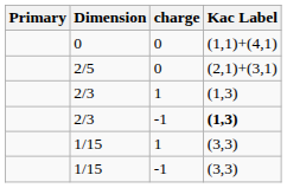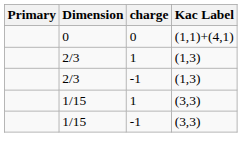 <table class="wikitable">
 <tr>
 <th>Primary</th>
 <th>Dimension</th>
 <th> charge</th>
 <th>Kac Label</th>
 </tr>
 <tr>
 <td></td>
 <td>0</td>
 <td>0</td>
 <td>(1,1)+(4,1)</td>
 </tr>
 <tr>
 <td></td>
-<td>2/5</td>
-<td>0</td>
-<td>(2,1)+(3,1)</td>
-</tr>
-<tr>
-<td></td>
 <td>2/3</td>
 <td>1</td>
 <td>(1,3)</td>
 </tr>
 <tr>
 <td></td>
 <td>2/3</td>
 <td>-1</td>
-<td><strong>(1,3)</strong></td>
+<td>(1,3)</td>
 </tr>
 <tr>
 <td></td>
 <td>1/15</td>
 <td>1</td>
 <td>(3,3)</td>
 </tr>
 <tr>
 <td></td>
 <td>1/15</td>
 <td>-1</td>
 <td>(3,3)</td>
 </tr>
 </table>
